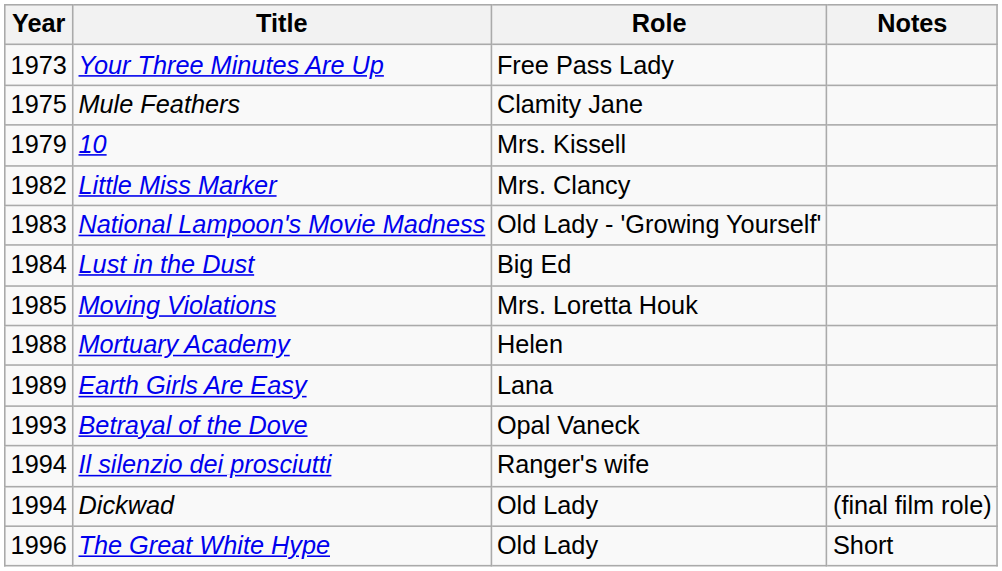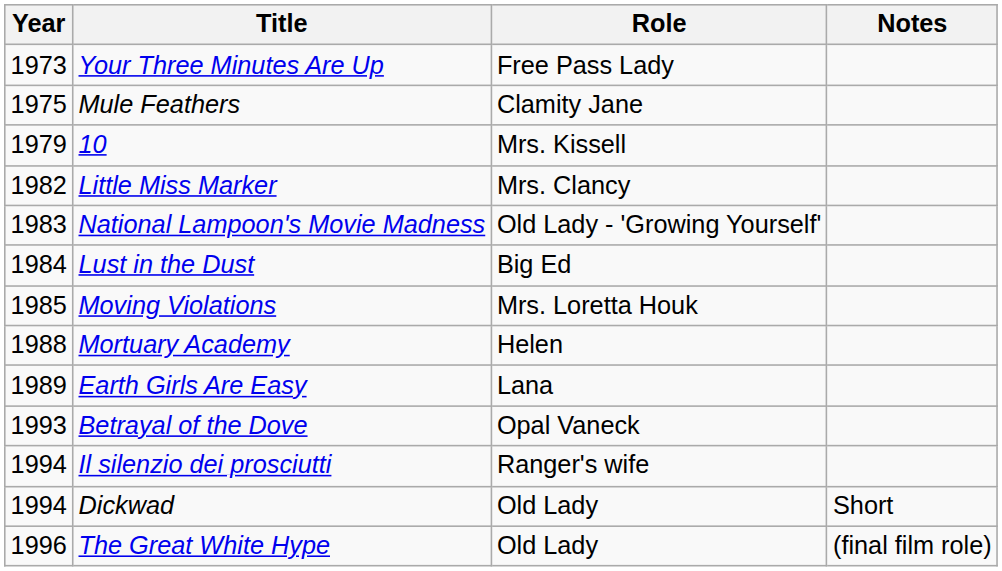 <table class="wikitable sortable">
 <tr>
 <th>Year</th>
 <th>Title</th>
 <th>Role</th>
 <th class="unsortable">Notes</th>
 </tr>
 <tr>
 <td>1973</td>
 <td><em><a href='#'>Your Three Minutes Are Up</a></em></td>
 <td>Free Pass Lady</td>
 <td></td>
 </tr>
 <tr>
 <td>1975</td>
 <td><em>Mule Feathers</em></td>
 <td>Clamity Jane</td>
 <td></td>
 </tr>
 <tr>
 <td>1979</td>
 <td><em><a href='#'>10</a></em></td>
 <td>Mrs. Kissell</td>
 <td></td>
 </tr>
 <tr>
 <td>1982</td>
 <td><em><a href='#'>Little Miss Marker</a></em></td>
 <td>Mrs. Clancy</td>
 <td></td>
 </tr>
 <tr>
 <td>1983</td>
 <td><em><a href='#'>National Lampoon's Movie Madness</a></em></td>
 <td>Old Lady - 'Growing Yourself'</td>
 <td></td>
 </tr>
 <tr>
 <td>1984</td>
 <td><em><a href='#'>Lust in the Dust</a></em></td>
 <td>Big Ed</td>
 <td></td>
 </tr>
 <tr>
 <td>1985</td>
 <td><em><a href='#'>Moving Violations</a></em></td>
 <td>Mrs. Loretta Houk</td>
 <td></td>
 </tr>
 <tr>
 <td>1988</td>
 <td><em><a href='#'>Mortuary Academy</a></em></td>
 <td>Helen</td>
 <td></td>
 </tr>
 <tr>
 <td>1989</td>
 <td><em><a href='#'>Earth Girls Are Easy</a></em></td>
 <td>Lana</td>
 <td></td>
 </tr>
 <tr>
 <td>1993</td>
 <td><em><a href='#'>Betrayal of the Dove</a></em></td>
 <td>Opal Vaneck</td>
 <td></td>
 </tr>
 <tr>
 <td>1994</td>
 <td><em><a href='#'>Il silenzio dei prosciutti</a></em></td>
 <td>Ranger's wife</td>
 <td></td>
 </tr>
 <tr>
 <td>1994</td>
 <td><em>Dickwad</em></td>
 <td>Old Lady</td>
-<td>(final film role)</td>
+<td>Short</td>
 </tr>
 <tr>
 <td>1996</td>
 <td><em><a href='#'>The Great White Hype</a></em></td>
 <td>Old Lady</td>
-<td>Short</td>
+<td>(final film role)</td>
 </tr>
 </table>
